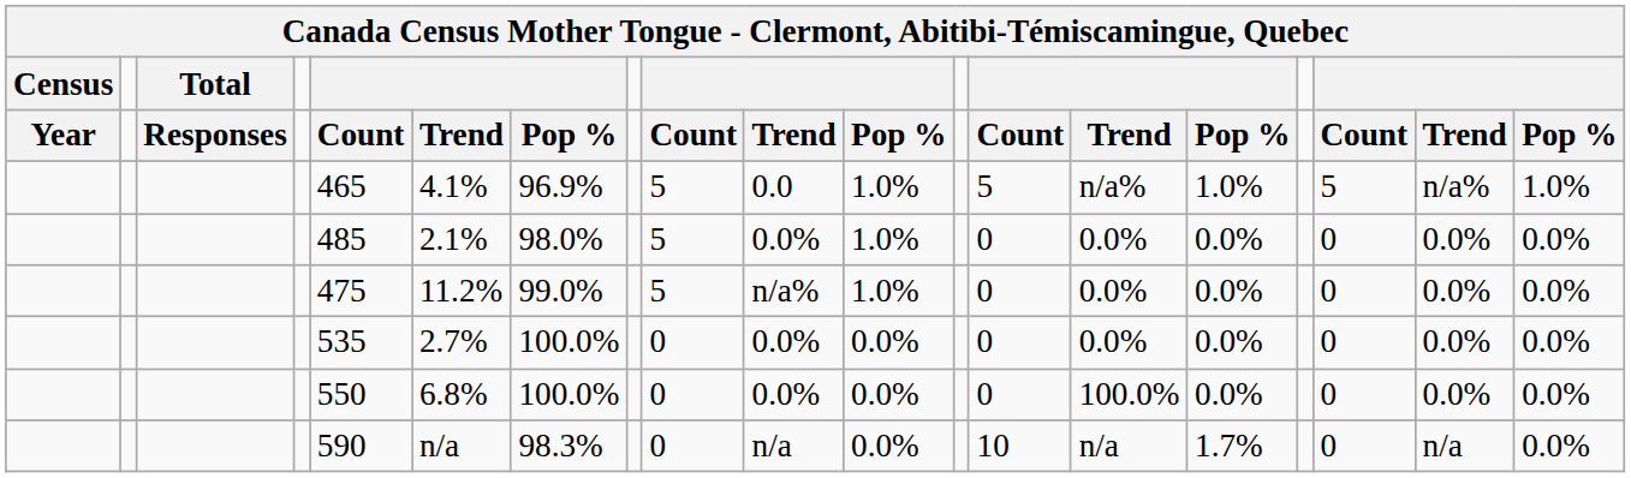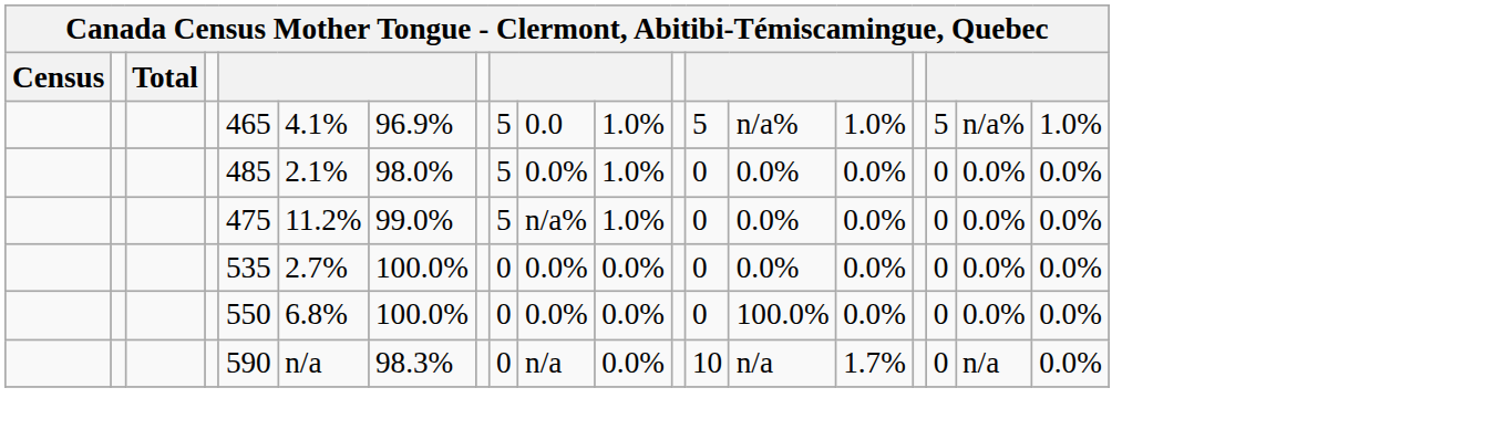 <table class="wikitable">
 <tr>
 <th colspan="19">Canada Census Mother Tongue - Clermont, Abitibi-Témiscamingue, Quebec</th>
 </tr>
 <tr>
 <th>Census</th>
 <td></td>
 <th>Total</th>
 <td colspan="1"></td>
 <th colspan="3"></th>
 <td colspan="1"></td>
 <th colspan="3"></th>
 <td colspan="1"></td>
 <th colspan="3"></th>
 <td colspan="1"></td>
 <th colspan="3"></th>
-</tr>
-<tr>
-<th>Year</th>
-<td></td>
-<th>Responses</th>
-<td></td>
-<th>Count</th>
-<th>Trend</th>
-<th>Pop %</th>
-<td></td>
-<th>Count</th>
-<th>Trend</th>
-<th>Pop %</th>
-<td></td>
-<th>Count</th>
-<th>Trend</th>
-<th>Pop %</th>
-<td></td>
-<th>Count</th>
-<th>Trend</th>
-<th>Pop %</th>
 </tr>
 <tr>
 <td></td>
 <td></td>
 <td></td>
 <td></td>
 <td>465</td>
 <td> 4.1%</td>
 <td>96.9%</td>
 <td></td>
 <td>5</td>
 <td> 0.0</td>
 <td>1.0%</td>
 <td></td>
 <td>5</td>
 <td> n/a%</td>
 <td>1.0%</td>
 <td></td>
 <td>5</td>
 <td> n/a%</td>
 <td>1.0%</td>
 </tr>
 <tr>
 <td></td>
 <td></td>
 <td></td>
 <td></td>
 <td>485</td>
 <td> 2.1%</td>
 <td>98.0%</td>
 <td></td>
 <td>5</td>
 <td> 0.0%</td>
 <td>1.0%</td>
 <td></td>
 <td>0</td>
 <td> 0.0%</td>
 <td>0.0%</td>
 <td></td>
 <td>0</td>
 <td> 0.0%</td>
 <td>0.0%</td>
 </tr>
 <tr>
 <td></td>
 <td></td>
 <td></td>
 <td></td>
 <td>475</td>
 <td> 11.2%</td>
 <td>99.0%</td>
 <td></td>
 <td>5</td>
 <td> n/a%</td>
 <td>1.0%</td>
 <td></td>
 <td>0</td>
 <td> 0.0%</td>
 <td>0.0%</td>
 <td></td>
 <td>0</td>
 <td> 0.0%</td>
 <td>0.0%</td>
 </tr>
 <tr>
 <td></td>
 <td></td>
 <td></td>
 <td></td>
 <td>535</td>
 <td> 2.7%</td>
 <td>100.0%</td>
 <td></td>
 <td>0</td>
 <td> 0.0%</td>
 <td>0.0%</td>
 <td></td>
 <td>0</td>
 <td> 0.0%</td>
 <td>0.0%</td>
 <td></td>
 <td>0</td>
 <td> 0.0%</td>
 <td>0.0%</td>
 </tr>
 <tr>
 <td></td>
 <td></td>
 <td></td>
 <td></td>
 <td>550</td>
 <td> 6.8%</td>
 <td>100.0%</td>
 <td></td>
 <td>0</td>
 <td> 0.0%</td>
 <td>0.0%</td>
 <td></td>
 <td>0</td>
 <td> 100.0%</td>
 <td>0.0%</td>
 <td></td>
 <td>0</td>
 <td> 0.0%</td>
 <td>0.0%</td>
 </tr>
 <tr>
 <td></td>
 <td></td>
 <td></td>
 <td></td>
 <td>590</td>
 <td>n/a</td>
 <td>98.3%</td>
 <td></td>
 <td>0</td>
 <td>n/a</td>
 <td>0.0%</td>
 <td></td>
 <td>10</td>
 <td>n/a</td>
 <td>1.7%</td>
 <td></td>
 <td>0</td>
 <td>n/a</td>
 <td>0.0%</td>
 </tr>
 </table>
